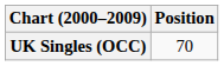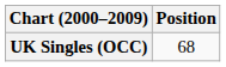 <table class="wikitable plainrowheaders" style="text-align:center">
 <tr>
 <th scope="col">Chart (2000–2009)</th>
 <th scope="col">Position</th>
 </tr>
 <tr>
 <th scope="row">UK Singles (OCC)</th>
-<td>70</td>
+<td>68</td>
 </tr>
 </table>
